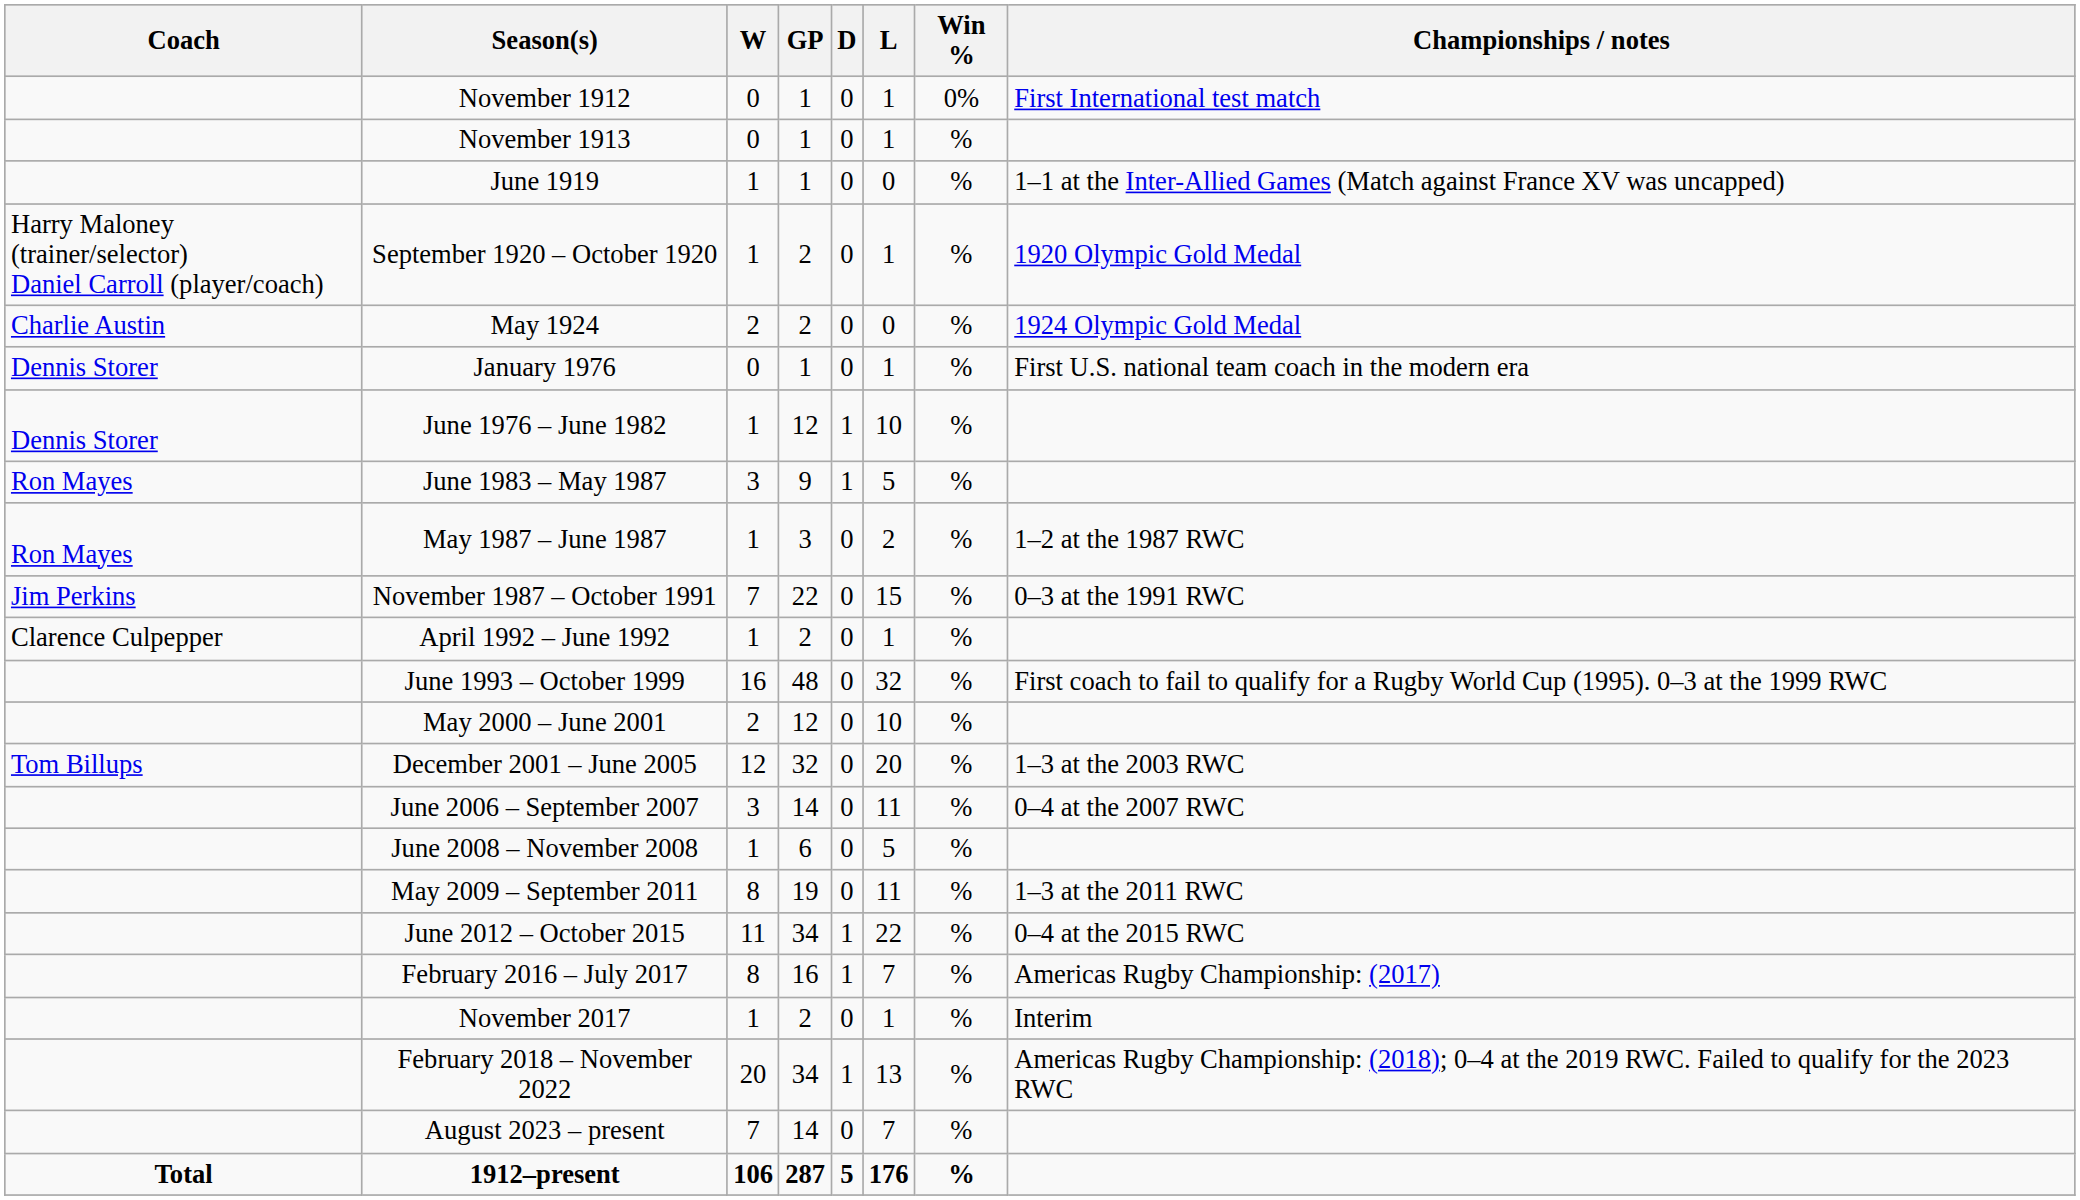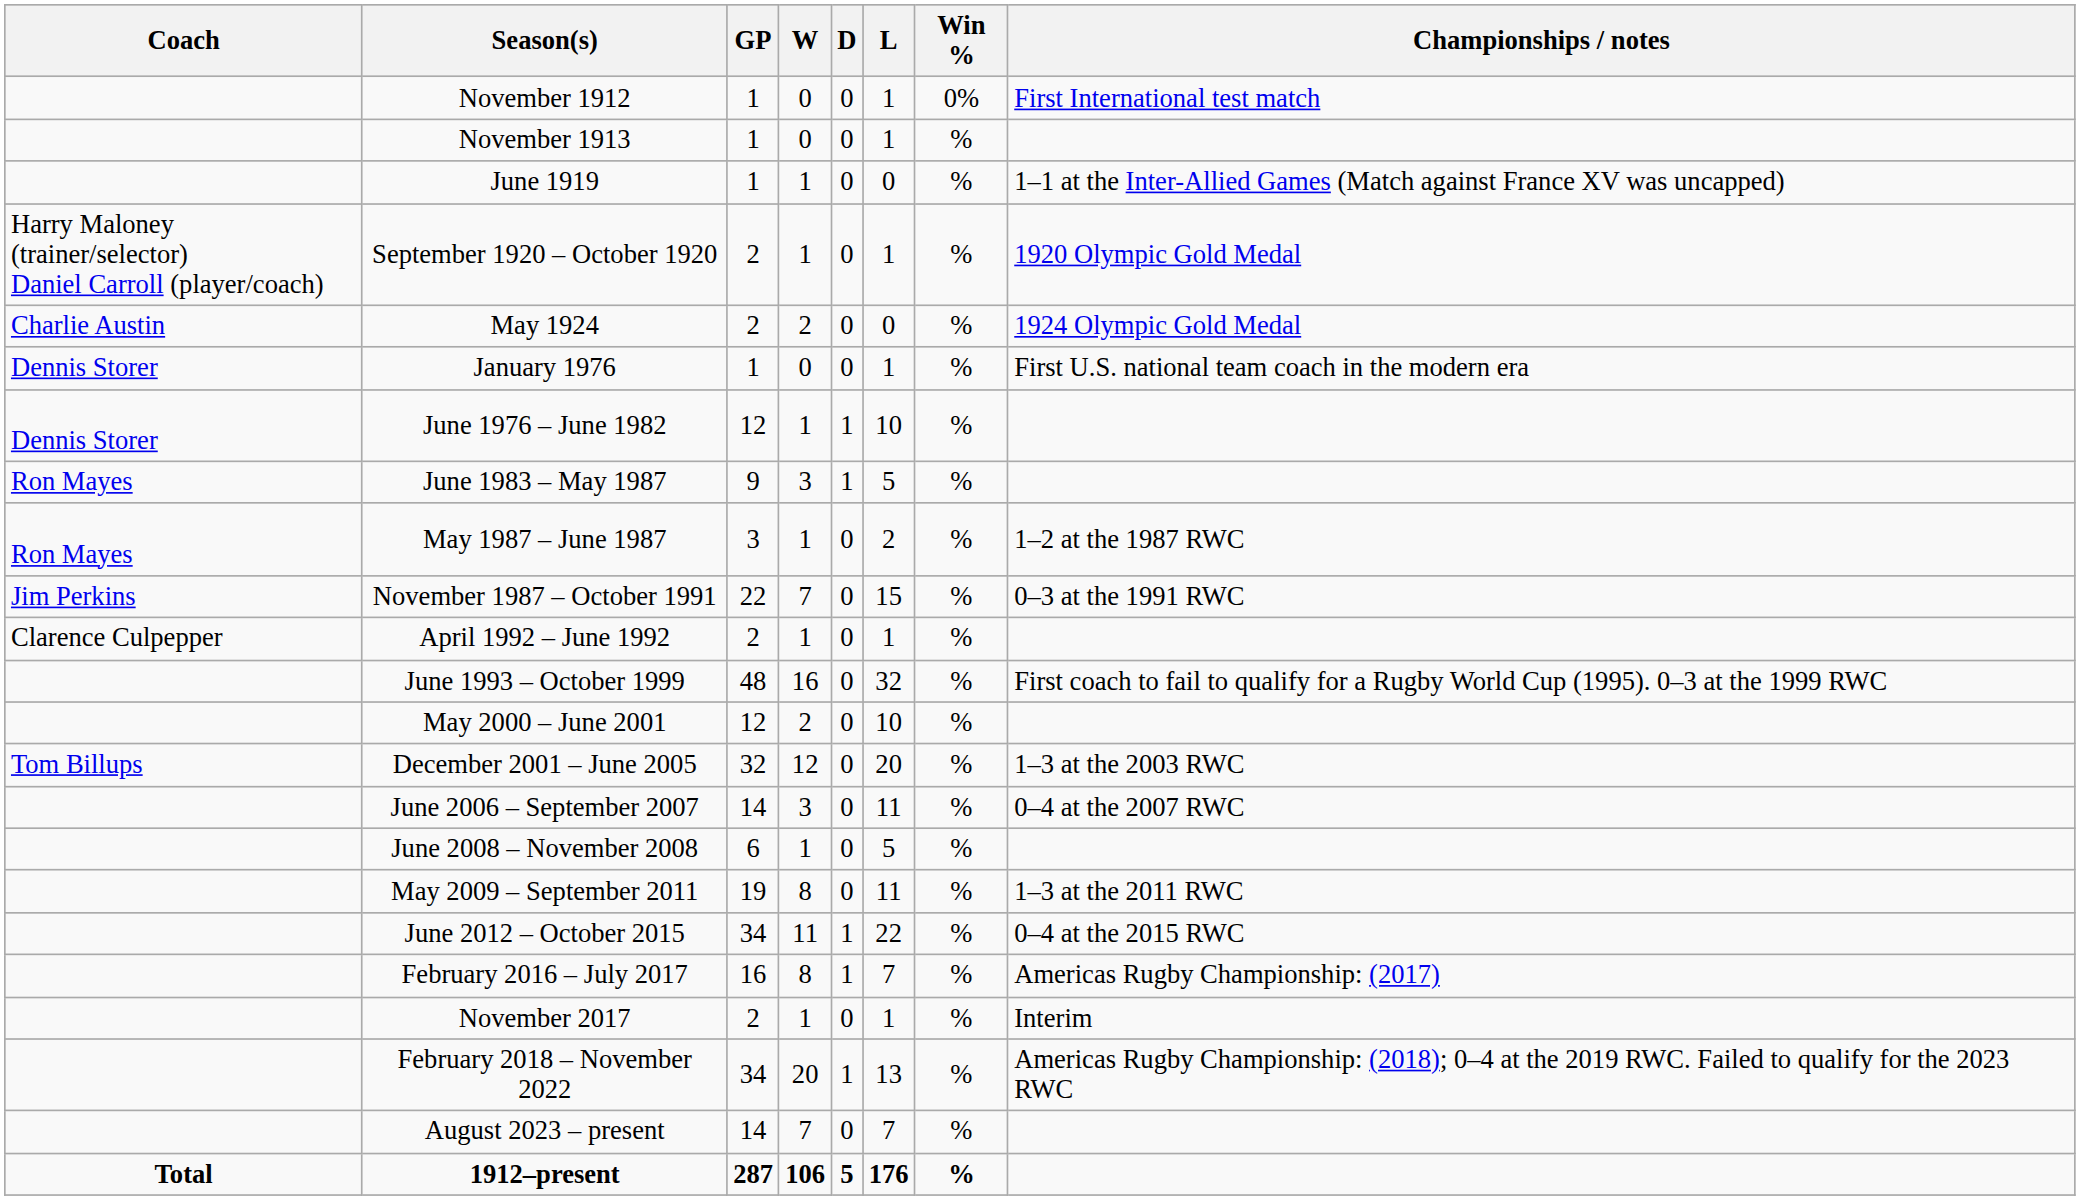 <table class="wikitable sortable" style="text-align:center;">
 <tr>
 <th>Coach</th>
 <th>Season(s)</th>
+<th>GP</th>
 <th>W</th>
-<th>GP</th>
 <th>D</th>
 <th>L</th>
 <th>Win %</th>
 <th>Championships / notes</th>
 </tr>
 <tr>
 <td></td>
 <td>November 1912</td>
+<td>1</td>
 <td>0</td>
-<td>1</td>
 <td>0</td>
 <td>1</td>
 <td>0%</td>
 <td style="text-align: left;"><a href='#'>First International test match</a></td>
 </tr>
 <tr>
 <td></td>
 <td>November 1913</td>
+<td>1</td>
 <td>0</td>
-<td>1</td>
 <td>0</td>
 <td>1</td>
 <td>%</td>
 <td style="text-align: left;"></td>
 </tr>
 <tr>
 <td></td>
 <td>June 1919</td>
 <td>1</td>
 <td>1</td>
 <td>0</td>
 <td>0</td>
 <td>%</td>
 <td style="text-align: left;">1–1 at the <a href='#'>Inter-Allied Games</a> (Match against France XV was uncapped)</td>
 </tr>
 <tr>
 <td style="text-align: left;"> Harry Maloney (trainer/selector) <br>  <a href='#'>Daniel Carroll</a> (player/coach)</td>
 <td>September 1920 – October 1920</td>
+<td>2</td>
 <td>1</td>
-<td>2</td>
 <td>0</td>
 <td>1</td>
 <td>%</td>
 <td style="text-align: left;"><a href='#'>1920 Olympic Gold Medal</a></td>
 </tr>
 <tr>
 <td style="text-align: left;"> <a href='#'>Charlie Austin</a></td>
 <td>May 1924</td>
 <td>2</td>
 <td>2</td>
 <td>0</td>
 <td>0</td>
 <td>%</td>
 <td style="text-align: left;"><a href='#'>1924 Olympic Gold Medal</a></td>
 </tr>
 <tr>
 <td style="text-align: left;"> <a href='#'>Dennis Storer</a></td>
 <td>January 1976</td>
+<td>1</td>
 <td>0</td>
-<td>1</td>
 <td>0</td>
 <td>1</td>
 <td>%</td>
 <td style="text-align: left;">First U.S. national team coach in the modern era</td>
 </tr>
 <tr>
 <td style="text-align: left;"><br> <a href='#'>Dennis Storer</a><br>  </td>
 <td>June 1976 – June 1982</td>
+<td>12</td>
 <td>1</td>
-<td>12</td>
 <td>1</td>
 <td>10</td>
 <td>%</td>
 <td style="text-align: left;"></td>
 </tr>
 <tr>
 <td style="text-align: left;"> <a href='#'>Ron Mayes</a></td>
 <td>June 1983 – May 1987</td>
+<td>9</td>
 <td>3</td>
-<td>9</td>
 <td>1</td>
 <td>5</td>
 <td>%</td>
 <td style="text-align: left;"></td>
 </tr>
 <tr>
 <td style="text-align: left;"> <br>  <a href='#'>Ron Mayes</a></td>
 <td>May 1987 – June 1987</td>
+<td>3</td>
 <td>1</td>
-<td>3</td>
 <td>0</td>
 <td>2</td>
 <td>%</td>
 <td style="text-align: left;">1–2 at the 1987 RWC</td>
 </tr>
 <tr>
 <td style="text-align: left;"> <a href='#'>Jim Perkins</a></td>
 <td>November 1987 – October 1991</td>
+<td>22</td>
 <td>7</td>
-<td>22</td>
 <td>0</td>
 <td>15</td>
 <td>%</td>
 <td style="text-align: left;">0–3 at the 1991 RWC</td>
 </tr>
 <tr>
 <td style="text-align: left;"> Clarence Culpepper</td>
 <td>April 1992 – June 1992</td>
+<td>2</td>
 <td>1</td>
-<td>2</td>
 <td>0</td>
 <td>1</td>
 <td>%</td>
 <td></td>
 </tr>
 <tr>
 <td style="text-align: left;"> </td>
 <td>June 1993 – October 1999</td>
+<td>48</td>
 <td>16</td>
-<td>48</td>
 <td>0</td>
 <td>32</td>
 <td>%</td>
 <td style="text-align: left;">First coach to fail to qualify for a Rugby World Cup (1995). 0–3 at the 1999 RWC</td>
 </tr>
 <tr>
 <td style="text-align: left;"> </td>
 <td>May 2000 – June 2001</td>
+<td>12</td>
 <td>2</td>
-<td>12</td>
 <td>0</td>
 <td>10</td>
 <td>%</td>
 <td style="text-align: left;"></td>
 </tr>
 <tr>
 <td style="text-align: left;"> <a href='#'>Tom Billups</a></td>
 <td>December 2001 – June 2005</td>
+<td>32</td>
 <td>12</td>
-<td>32</td>
 <td>0</td>
 <td>20</td>
 <td>%</td>
 <td style="text-align: left;">1–3 at the 2003 RWC</td>
 </tr>
 <tr>
 <td style="text-align: left;"> </td>
 <td>June 2006 – September 2007</td>
+<td>14</td>
 <td>3</td>
-<td>14</td>
 <td>0</td>
 <td>11</td>
 <td>%</td>
 <td style="text-align: left;">0–4 at the 2007 RWC</td>
 </tr>
 <tr>
 <td style="text-align: left;"> </td>
 <td>June 2008 – November 2008</td>
+<td>6</td>
 <td>1</td>
-<td>6</td>
 <td>0</td>
 <td>5</td>
 <td>%</td>
 <td style="text-align: left;"></td>
 </tr>
 <tr>
 <td style="text-align: left;"> </td>
 <td>May 2009 – September 2011</td>
+<td>19</td>
 <td>8</td>
-<td>19</td>
 <td>0</td>
 <td>11</td>
 <td>%</td>
 <td style="text-align: left;">1–3 at the 2011 RWC</td>
 </tr>
 <tr>
 <td style="text-align: left;"> </td>
 <td>June 2012 – October 2015</td>
+<td>34</td>
 <td>11</td>
-<td>34</td>
 <td>1</td>
 <td>22</td>
 <td>%</td>
 <td style="text-align: left;">0–4 at the 2015 RWC</td>
 </tr>
 <tr>
 <td style="text-align: left;"> </td>
 <td>February 2016 – July 2017</td>
+<td>16</td>
 <td>8</td>
-<td>16</td>
 <td>1</td>
 <td>7</td>
 <td>%</td>
 <td style="text-align: left;">Americas Rugby Championship: <a href='#'>(2017)</a></td>
 </tr>
 <tr>
 <td style="text-align: left;"> </td>
 <td>November 2017</td>
+<td>2</td>
 <td>1</td>
-<td>2</td>
 <td>0</td>
 <td>1</td>
 <td>%</td>
 <td style="text-align: left;">Interim</td>
 </tr>
 <tr>
 <td style="text-align: left;"> </td>
 <td>February 2018 – November 2022</td>
+<td>34</td>
 <td>20</td>
-<td>34</td>
 <td>1</td>
 <td>13</td>
 <td>%</td>
 <td style="text-align: left;">Americas Rugby Championship: <a href='#'>(2018)</a>; 0–4 at the 2019 RWC. Failed to qualify for the 2023 RWC</td>
 </tr>
 <tr>
 <td style="text-align: left;"> </td>
 <td>August 2023 – present</td>
+<td>14</td>
 <td>7</td>
-<td>14</td>
 <td>0</td>
 <td>7</td>
 <td>%</td>
 <td style="text-align: left;"></td>
 </tr>
 <tr>
 <td><strong>Total</strong></td>
 <td><strong>1912–present</strong></td>
+<td><strong>287</strong></td>
 <td><strong>106</strong></td>
-<td><strong>287</strong></td>
 <td><strong>5</strong></td>
 <td><strong>176</strong></td>
 <td><strong>% </strong></td>
 <td style="text-align: left;"></td>
 </tr>
 </table>
